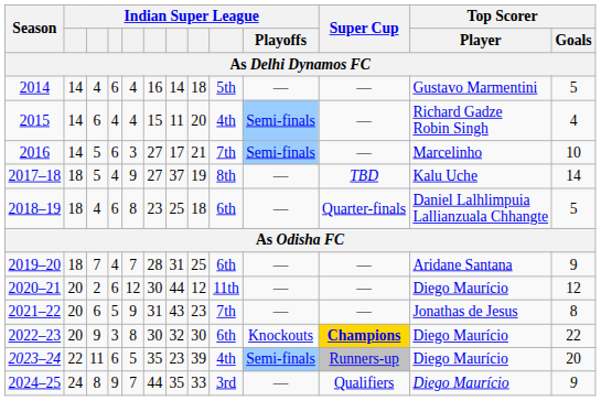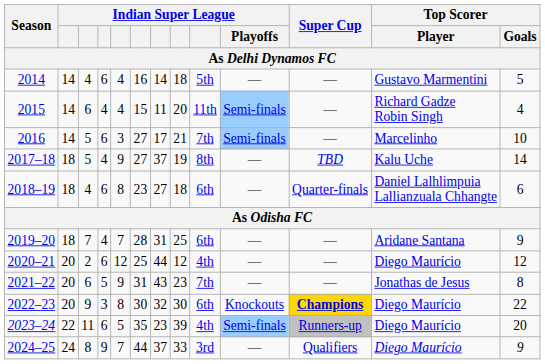 <table class="wikitable sortable" style="text-align: center">
 <tr>
 <th scope="col" rowspan="2">Season</th>
 <th colspan=9 class="unsortable"><a href='#'>Indian Super League</a></th>
 <th colspan="" rowspan="2" scope="col" class="unsortable"><a href='#'>Super Cup</a></th>
 <th scope="col" colspan="2" class="unsortable">Top Scorer</th>
 </tr>
 <tr>
 <th></th>
 <th></th>
 <th></th>
 <th></th>
 <th></th>
 <th></th>
 <th></th>
 <th></th>
 <th class="unsortable">Playoffs</th>
 <th class="unsortable">Player</th>
 <th class="unsortable">Goals</th>
 </tr>
 <tr>
 <th colspan="14">As <em>Delhi Dynamos FC</em></th>
 </tr>
 <tr>
 <td><a href='#'>2014</a></td>
 <td>14</td>
 <td>4</td>
 <td>6</td>
 <td>4</td>
 <td>16</td>
 <td>14</td>
 <td>18</td>
 <td><a href='#'>5th</a></td>
 <td>—</td>
 <td>—</td>
 <td align=left> <a href='#'>Gustavo Marmentini</a></td>
 <td>5</td>
 </tr>
 <tr>
 <td><a href='#'>2015</a></td>
 <td>14</td>
 <td>6</td>
 <td>4</td>
 <td>4</td>
 <td>15</td>
 <td>11</td>
 <td>20</td>
-<td><a href='#'>4th</a></td>
+<td><a href='#'>11th</a></td>
 <td style="background:#9acdff"><a href='#'>Semi-finals</a></td>
 <td>—</td>
 <td align=left> <a href='#'>Richard Gadze</a> <br>  <a href='#'>Robin Singh</a></td>
 <td>4</td>
 </tr>
 <tr>
 <td><a href='#'>2016</a></td>
 <td>14</td>
 <td>5</td>
 <td>6</td>
 <td>3</td>
 <td>27</td>
 <td>17</td>
 <td>21</td>
 <td><a href='#'>7th</a></td>
 <td style="background:#9acdff"><a href='#'>Semi-finals</a></td>
 <td>—</td>
 <td align=left> <a href='#'>Marcelinho</a></td>
 <td>10</td>
 </tr>
 <tr>
 <td><a href='#'>2017–18</a></td>
 <td>18</td>
 <td>5</td>
 <td>4</td>
 <td>9</td>
 <td>27</td>
 <td>37</td>
 <td>19</td>
 <td><a href='#'>8th</a></td>
 <td>—</td>
 <td><em><a href='#'>TBD</a></em></td>
 <td align=left> <a href='#'>Kalu Uche</a></td>
 <td>14</td>
 </tr>
 <tr>
 <td><a href='#'>2018–19</a></td>
 <td>18</td>
 <td>4</td>
 <td>6</td>
 <td>8</td>
 <td>23</td>
-<td>25</td>
+<td>27</td>
 <td>18</td>
 <td><a href='#'>6th</a></td>
 <td>—</td>
 <td><a href='#'>Quarter-finals</a></td>
 <td align=left> <a href='#'>Daniel Lalhlimpuia</a> <br>  <a href='#'>Lallianzuala Chhangte</a></td>
-<td>5</td>
+<td>6</td>
 </tr>
 <tr>
 <th colspan="14">As <em>Odisha FC</em></th>
 </tr>
 <tr>
 <td><a href='#'>2019–20</a></td>
 <td>18</td>
 <td>7</td>
 <td>4</td>
 <td>7</td>
 <td>28</td>
 <td>31</td>
 <td>25</td>
 <td><a href='#'>6th</a></td>
 <td>—</td>
 <td>—</td>
 <td align=left> <a href='#'>Aridane Santana</a></td>
 <td>9</td>
 </tr>
 <tr>
 <td><a href='#'>2020–21</a></td>
 <td>20</td>
 <td>2</td>
 <td>6</td>
 <td>12</td>
-<td>30</td>
+<td>25</td>
 <td>44</td>
 <td>12</td>
-<td><a href='#'>11th</a></td>
+<td><a href='#'>4th</a></td>
 <td>—</td>
 <td>—</td>
 <td align=left> <a href='#'>Diego Maurício</a></td>
 <td>12</td>
 </tr>
 <tr>
 <td><a href='#'>2021–22</a></td>
 <td>20</td>
 <td>6</td>
 <td>5</td>
 <td>9</td>
 <td>31</td>
 <td>43</td>
 <td>23</td>
 <td><a href='#'>7th</a></td>
 <td>—</td>
 <td>—</td>
 <td align=left> <a href='#'>Jonathas de Jesus</a></td>
 <td>8</td>
 </tr>
 <tr>
 <td><a href='#'>2022–23</a></td>
 <td>20</td>
 <td>9</td>
 <td>3</td>
 <td>8</td>
 <td>30</td>
 <td>32</td>
 <td>30</td>
 <td><a href='#'>6th</a></td>
 <td><a href='#'>Knockouts</a></td>
 <td style="background:gold;"><strong><a href='#'>Champions</a></strong></td>
 <td align="left"> <a href='#'>Diego Maurício</a></td>
 <td>22</td>
 </tr>
 <tr>
 <td><em><a href='#'>2023–24</a></em></td>
 <td>22</td>
 <td>11</td>
 <td>6</td>
 <td>5</td>
 <td>35</td>
 <td>23</td>
 <td>39</td>
 <td><a href='#'>4th</a></td>
 <td style="background:#9acdff"><a href='#'>Semi-finals</a></td>
 <td style="background:silver;"><a href='#'>Runners-up</a></td>
 <td align=left> <a href='#'>Diego Maurício</a></td>
 <td>20</td>
 </tr>
 <tr>
 <td><a href='#'>2024–25</a></td>
 <td>24</td>
 <td>8</td>
 <td>9</td>
 <td>7</td>
 <td>44</td>
-<td>35</td>
+<td>37</td>
 <td>33</td>
 <td><a href='#'>3rd</a></td>
 <td>—</td>
 <td><a href='#'>Qualifiers</a></td>
 <td align=left><em> <a href='#'>Diego Maurício</a></em></td>
 <td><em>9</em></td>
 </tr>
 </table>
